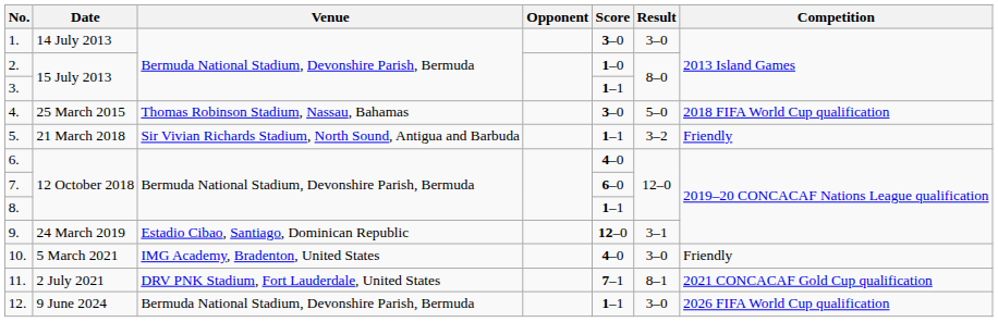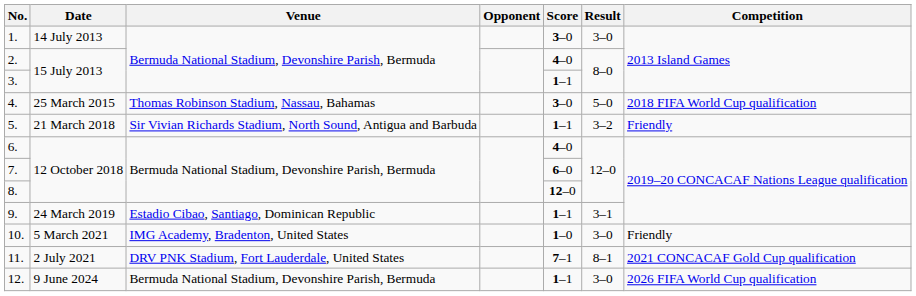 <table class="wikitable" style="font-size:85%;">
 <tr>
 <th>No.</th>
 <th>Date</th>
 <th>Venue</th>
 <th>Opponent</th>
 <th>Score</th>
 <th>Result</th>
 <th>Competition</th>
 </tr>
 <tr>
 <td>1.</td>
 <td>14 July 2013</td>
 <td rowspan="3"><a href='#'>Bermuda National Stadium</a>, <a href='#'>Devonshire Parish</a>, Bermuda</td>
 <td></td>
 <td align=center><strong>3</strong>–0</td>
 <td align=center>3–0</td>
 <td rowspan="3"><a href='#'>2013 Island Games</a></td>
 </tr>
 <tr>
 <td>2.</td>
 <td rowspan="2">15 July 2013</td>
 <td rowspan="2"></td>
-<td align=center><strong>1</strong>–0</td>
+<td align=center><strong>4</strong>–0</td>
 <td rowspan="2" style="text-align:center">8–0</td>
 </tr>
 <tr>
 <td>3.</td>
 <td align=center><strong>1</strong>–1</td>
 </tr>
 <tr>
 <td>4.</td>
 <td>25 March 2015</td>
 <td><a href='#'>Thomas Robinson Stadium</a>, <a href='#'>Nassau</a>, Bahamas</td>
 <td></td>
 <td align=center><strong>3</strong>–0</td>
 <td align=center>5–0</td>
 <td><a href='#'>2018 FIFA World Cup qualification</a></td>
 </tr>
 <tr>
 <td>5.</td>
 <td>21 March 2018</td>
 <td><a href='#'>Sir Vivian Richards Stadium</a>, <a href='#'>North Sound</a>, Antigua and Barbuda</td>
 <td></td>
 <td align=center><strong>1</strong>–1</td>
 <td align=center>3–2</td>
 <td><a href='#'>Friendly</a></td>
 </tr>
 <tr>
 <td>6.</td>
 <td rowspan="3">12 October 2018</td>
 <td rowspan="3">Bermuda National Stadium, Devonshire Parish, Bermuda</td>
 <td rowspan="3"></td>
 <td align=center><strong>4</strong>–0</td>
 <td rowspan="3" style="text-align:center">12–0</td>
 <td rowspan="4"><a href='#'>2019–20 CONCACAF Nations League qualification</a></td>
 </tr>
 <tr>
 <td>7.</td>
 <td align=center><strong>6</strong>–0</td>
 </tr>
 <tr>
 <td>8.</td>
-<td align=center><strong>1</strong>–1</td>
+<td align=center><strong>12</strong>–0</td>
 </tr>
 <tr>
 <td>9.</td>
 <td>24 March 2019</td>
 <td><a href='#'>Estadio Cibao</a>, <a href='#'>Santiago</a>, Dominican Republic</td>
 <td></td>
-<td align=center><strong>12</strong>–0</td>
+<td align=center><strong>1</strong>–1</td>
 <td align=center>3–1</td>
 </tr>
 <tr>
 <td>10.</td>
 <td>5 March 2021</td>
 <td><a href='#'>IMG Academy</a>, <a href='#'>Bradenton</a>, United States</td>
 <td></td>
-<td align=center><strong>4</strong>–0</td>
+<td align=center><strong>1</strong>–0</td>
 <td align=center>3–0</td>
 <td>Friendly</td>
 </tr>
 <tr>
 <td>11.</td>
 <td>2 July 2021</td>
 <td><a href='#'>DRV PNK Stadium</a>, <a href='#'>Fort Lauderdale</a>, United States</td>
 <td></td>
 <td align=center><strong>7</strong>–1</td>
 <td align=center>8–1</td>
 <td><a href='#'>2021 CONCACAF Gold Cup qualification</a></td>
 </tr>
 <tr>
 <td>12.</td>
 <td>9 June 2024</td>
 <td>Bermuda National Stadium, Devonshire Parish, Bermuda</td>
 <td></td>
 <td align=center><strong>1</strong>–1</td>
 <td align=center>3–0</td>
 <td><a href='#'>2026 FIFA World Cup qualification</a></td>
 </tr>
 </table>
